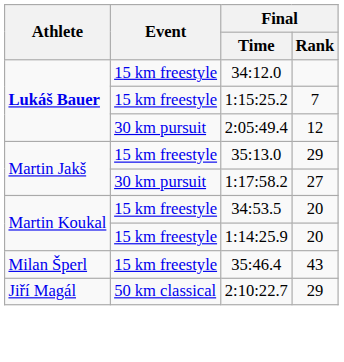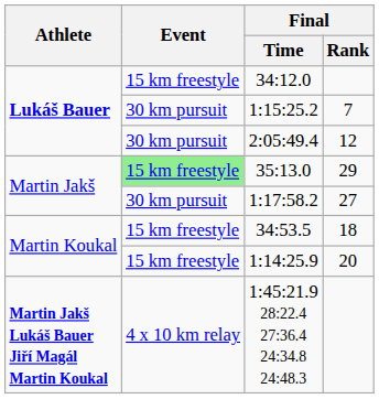 <table class="wikitable" style="font-size:90%">
 <tr>
 <th rowspan="2">Athlete</th>
 <th rowspan="2">Event</th>
 <th colspan="2">Final</th>
 </tr>
 <tr>
 <th>Time</th>
 <th>Rank</th>
 </tr>
 <tr align=center>
 <td rowspan=3 align=left><strong><a href='#'>Lukáš Bauer</a></strong></td>
 <td align=left><a href='#'>15 km freestyle</a></td>
 <td>34:12.0</td>
 <td></td>
 </tr>
 <tr align=center>
-<td align=left><a href='#'>15 km freestyle</a></td>
+<td align=left><a href='#'>30 km pursuit</a></td>
 <td>1:15:25.2</td>
 <td>7</td>
 </tr>
 <tr align=center>
 <td align=left><a href='#'>30 km pursuit</a></td>
 <td>2:05:49.4</td>
 <td>12</td>
 </tr>
 <tr align=center>
 <td rowspan=2 align=left><a href='#'>Martin Jakš</a></td>
-<td align=left><a href='#'>15 km freestyle</a></td>
+<td align=left style="background: lightgreen;"><a href='#'>15 km freestyle</a></td>
 <td>35:13.0</td>
 <td>29</td>
 </tr>
 <tr align=center>
 <td align=left><a href='#'>30 km pursuit</a></td>
 <td>1:17:58.2</td>
 <td>27</td>
 </tr>
 <tr align=center>
 <td rowspan=2 align=left><a href='#'>Martin Koukal</a></td>
 <td align=left><a href='#'>15 km freestyle</a></td>
 <td>34:53.5</td>
-<td>20</td>
+<td>18</td>
 </tr>
 <tr align=center>
 <td align=left><a href='#'>15 km freestyle</a></td>
 <td>1:14:25.9</td>
 <td>20</td>
 </tr>
 <tr align=center>
-<td align=left><a href='#'>Milan Šperl</a></td>
-<td align=left><a href='#'>15 km freestyle</a></td>
-<td>35:46.4</td>
-<td>43</td>
-</tr>
-<tr align=center>
-<td align=left><a href='#'>Jiří Magál</a></td>
-<td align=left><a href='#'>50 km classical</a></td>
-<td>2:10:22.7</td>
-<td>29</td>
+<td align=left><strong><br><small><a href='#'>Martin Jakš</a><br><a href='#'>Lukáš Bauer</a><br><a href='#'>Jiří Magál</a><br><a href='#'>Martin Koukal</a></small></strong></td>
+<td align=left><a href='#'>4 x 10 km relay</a></td>
+<td>1:45:21.9<small><br> 28:22.4 <br> 27:36.4 <br> 24:34.8 <br> 24:48.3</small></td>
+<td></td>
 </tr>
 </table>
